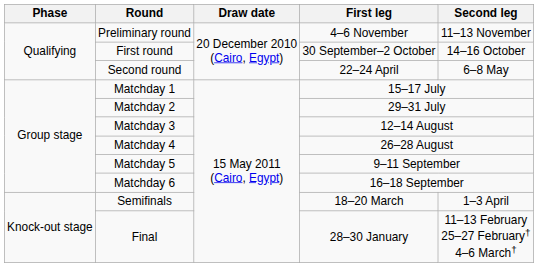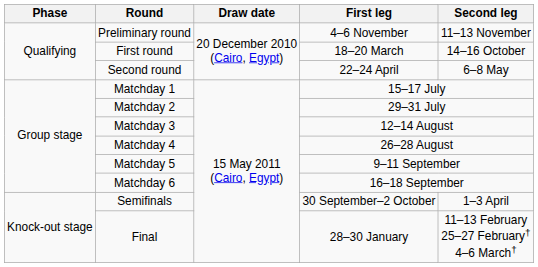 <table class="wikitable" border="1">
 <tr>
 <th>Phase</th>
 <th>Round</th>
 <th>Draw date</th>
 <th>First leg</th>
 <th>Second leg</th>
 </tr>
 <tr style="text-align:center;">
 <td rowspan=3>Qualifying</td>
 <td>Preliminary round</td>
 <td rowspan=3>20 December 2010<br> (<a href='#'>Cairo</a>, <a href='#'>Egypt</a>)</td>
 <td>4–6 November</td>
 <td>11–13 November</td>
 </tr>
 <tr style="text-align:center;">
 <td>First round</td>
-<td>30 September–2 October</td>
+<td>18–20 March</td>
 <td>14–16 October</td>
 </tr>
 <tr style="text-align:center;">
 <td>Second round</td>
 <td>22–24 April</td>
 <td>6–8 May</td>
 </tr>
 <tr style="text-align:center;">
 <td rowspan=6>Group stage</td>
 <td>Matchday 1</td>
 <td rowspan=8>15 May 2011<br> (<a href='#'>Cairo</a>, <a href='#'>Egypt</a>)</td>
 <td colspan=2>15–17 July</td>
 </tr>
 <tr style="text-align:center;">
 <td>Matchday 2</td>
 <td colspan=2>29–31 July</td>
 </tr>
 <tr style="text-align:center;">
 <td>Matchday 3</td>
 <td colspan=2>12–14 August</td>
 </tr>
 <tr style="text-align:center;">
 <td>Matchday 4</td>
 <td colspan=2>26–28 August</td>
 </tr>
 <tr style="text-align:center;">
 <td>Matchday 5</td>
 <td colspan=2>9–11 September</td>
 </tr>
 <tr style="text-align:center;">
 <td>Matchday 6</td>
 <td colspan=2>16–18 September</td>
 </tr>
 <tr style="text-align:center;">
 <td rowspan=2>Knock-out stage</td>
 <td>Semifinals</td>
-<td>18–20 March</td>
+<td>30 September–2 October</td>
 <td>1–3 April</td>
 </tr>
 <tr style="text-align:center;">
 <td>Final</td>
 <td>28–30 January</td>
 <td>11–13 February<br>25–27 February<sup>†</sup><br>4–6 March<sup>†</sup></td>
 </tr>
 </table>
